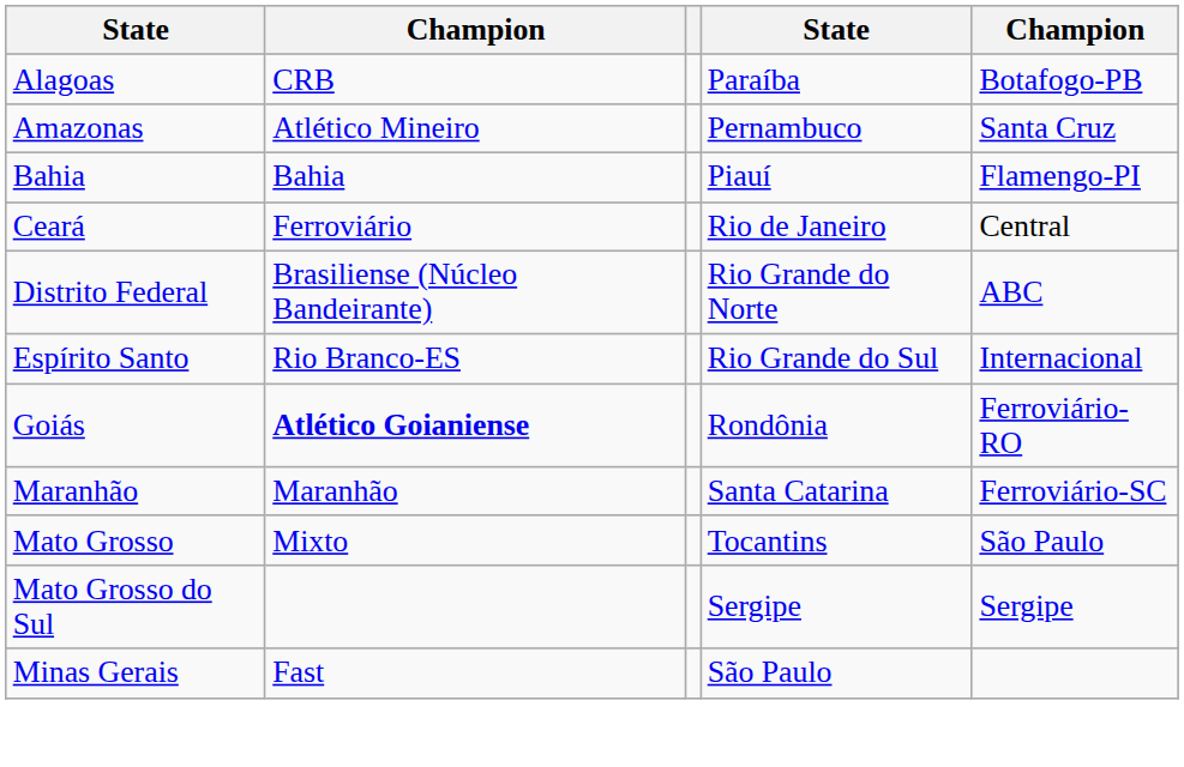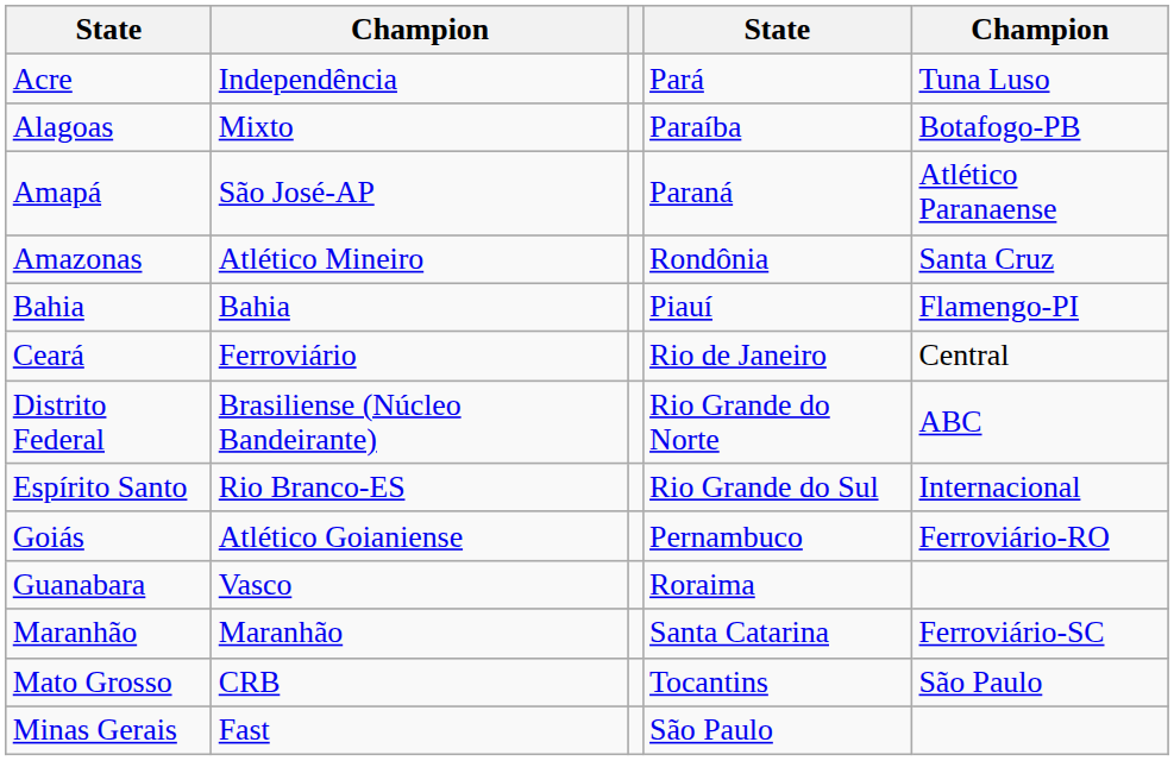 <table class="wikitable">
 <tr>
 <th>State</th>
 <th>Champion</th>
 <th></th>
 <th>State</th>
 <th>Champion</th>
 </tr>
 <tr>
+<td><a href='#'>Acre</a></td>
+<td><a href='#'>Independência</a></td>
+<td></td>
+<td><a href='#'>Pará</a></td>
+<td><a href='#'>Tuna Luso</a></td>
+</tr>
+<tr>
 <td><a href='#'>Alagoas</a></td>
-<td><a href='#'>CRB</a></td>
+<td><a href='#'>Mixto</a></td>
 <td></td>
 <td><a href='#'>Paraíba</a></td>
 <td><a href='#'>Botafogo-PB</a></td>
 </tr>
 <tr>
+<td><a href='#'>Amapá</a></td>
+<td><a href='#'>São José-AP</a></td>
+<td></td>
+<td><a href='#'>Paraná</a></td>
+<td><a href='#'>Atlético Paranaense</a></td>
+</tr>
+<tr>
 <td><a href='#'>Amazonas</a></td>
 <td><a href='#'>Atlético Mineiro</a></td>
 <td></td>
-<td><a href='#'>Pernambuco</a></td>
+<td><a href='#'>Rondônia</a></td>
 <td><a href='#'>Santa Cruz</a></td>
 </tr>
 <tr>
 <td><a href='#'>Bahia</a></td>
 <td><a href='#'>Bahia</a></td>
 <td></td>
 <td><a href='#'>Piauí</a></td>
 <td><a href='#'>Flamengo-PI</a></td>
 </tr>
 <tr>
 <td><a href='#'>Ceará</a></td>
 <td><a href='#'>Ferroviário</a></td>
 <td></td>
 <td><a href='#'>Rio de Janeiro</a></td>
 <td>Central</td>
 </tr>
 <tr>
 <td><a href='#'>Distrito Federal</a></td>
 <td><a href='#'>Brasiliense (Núcleo Bandeirante)</a></td>
 <td></td>
 <td><a href='#'>Rio Grande do Norte</a></td>
 <td><a href='#'>ABC</a></td>
 </tr>
 <tr>
 <td><a href='#'>Espírito Santo</a></td>
 <td><a href='#'>Rio Branco-ES</a></td>
 <td></td>
 <td><a href='#'>Rio Grande do Sul</a></td>
 <td><a href='#'>Internacional</a></td>
 </tr>
 <tr>
 <td><a href='#'>Goiás</a></td>
-<td><strong><a href='#'>Atlético Goianiense</a></strong></td>
+<td><a href='#'>Atlético Goianiense</a></td>
 <td></td>
-<td><a href='#'>Rondônia</a></td>
+<td><a href='#'>Pernambuco</a></td>
 <td><a href='#'>Ferroviário-RO</a></td>
+</tr>
+<tr>
+<td><a href='#'>Guanabara</a></td>
+<td><a href='#'>Vasco</a></td>
+<td></td>
+<td><a href='#'>Roraima</a></td>
+<td></td>
 </tr>
 <tr>
 <td><a href='#'>Maranhão</a></td>
 <td><a href='#'>Maranhão</a></td>
 <td></td>
 <td><a href='#'>Santa Catarina</a></td>
 <td><a href='#'>Ferroviário-SC</a></td>
 </tr>
 <tr>
 <td><a href='#'>Mato Grosso</a></td>
-<td><a href='#'>Mixto</a></td>
+<td><a href='#'>CRB</a></td>
 <td></td>
 <td><a href='#'>Tocantins</a></td>
 <td><a href='#'>São Paulo</a></td>
-</tr>
-<tr>
-<td><a href='#'>Mato Grosso do Sul</a></td>
-<td></td>
-<td></td>
-<td><a href='#'>Sergipe</a></td>
-<td><a href='#'>Sergipe</a></td>
 </tr>
 <tr>
 <td><a href='#'>Minas Gerais</a></td>
 <td><a href='#'>Fast</a></td>
 <td></td>
 <td><a href='#'>São Paulo</a></td>
 <td></td>
 </tr>
 </table>
